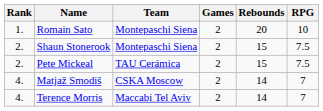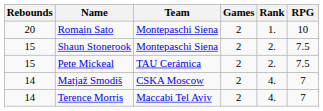 <table class="wikitable" style="text-align: center;">
 <tr>
-<th>Rank</th>
+<th>Rebounds</th>
 <th>Name</th>
 <th>Team</th>
 <th>Games</th>
-<th>Rebounds</th>
+<th>Rank</th>
 <th width=40>RPG</th>
 </tr>
 <tr>
-<td>1.</td>
+<td>20</td>
 <td align="left"> <a href='#'>Romain Sato</a></td>
 <td align="left"> <a href='#'>Montepaschi Siena</a></td>
 <td>2</td>
-<td>20</td>
+<td>1.</td>
 <td>10</td>
 </tr>
 <tr>
-<td>2.</td>
+<td>15</td>
 <td align="left"> <a href='#'>Shaun Stonerook</a></td>
 <td align="left"> <a href='#'>Montepaschi Siena</a></td>
 <td>2</td>
-<td>15</td>
+<td>2.</td>
 <td>7.5</td>
 </tr>
 <tr>
-<td>2.</td>
+<td>15</td>
 <td align="left"> <a href='#'>Pete Mickeal</a></td>
 <td align="left"> <a href='#'>TAU Cerámica</a></td>
 <td>2</td>
-<td>15</td>
+<td>2.</td>
 <td>7.5</td>
 </tr>
 <tr>
-<td>4.</td>
+<td>14</td>
 <td align="left"> <a href='#'>Matjaž Smodiš</a></td>
 <td align="left"> <a href='#'>CSKA Moscow</a></td>
 <td>2</td>
-<td>14</td>
+<td>4.</td>
 <td>7</td>
 </tr>
 <tr>
-<td>4.</td>
+<td>14</td>
 <td align="left"> <a href='#'>Terence Morris</a></td>
 <td align="left"> <a href='#'>Maccabi Tel Aviv</a></td>
 <td>2</td>
-<td>14</td>
+<td>4.</td>
 <td>7</td>
 </tr>
 </table>
